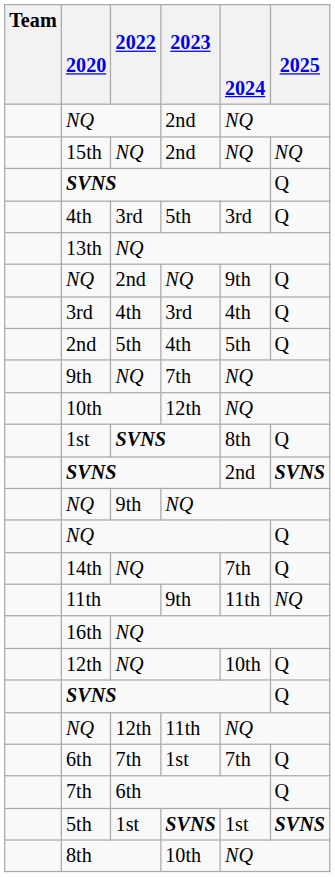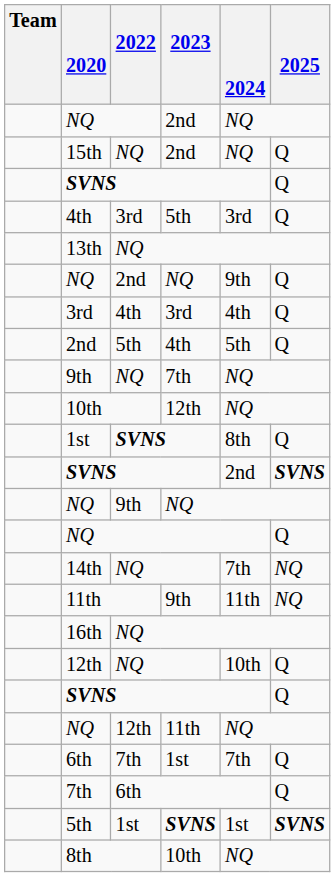 <table class="wikitable sortable">
 <tr style="vertical-align:top;">
 <th v-align=center>Team</th>
 <th><br><br><a href='#'>2020</a></th>
 <th><br><a href='#'>2022</a></th>
 <th><br><a href='#'>2023</a></th>
 <th><br><br><br><a href='#'>2024</a></th>
 <th><br><br><a href='#'>2025</a></th>
 </tr>
 <tr>
 <td></td>
 <td colspan="2"><em>NQ</em></td>
 <td>2nd</td>
 <td colspan="2"><em>NQ</em></td>
 </tr>
 <tr>
 <td></td>
 <td>15th</td>
 <td><em>NQ</em></td>
 <td>2nd</td>
 <td><em>NQ</em></td>
-<td><em>NQ</em></td>
+<td>Q</td>
 </tr>
 <tr>
 <td></td>
 <td colspan="4"><strong><em>SVNS</em></strong></td>
 <td>Q</td>
 </tr>
 <tr>
 <td></td>
 <td>4th</td>
 <td>3rd</td>
 <td>5th</td>
 <td>3rd</td>
 <td>Q</td>
 </tr>
 <tr>
 <td></td>
 <td>13th</td>
 <td colspan="4"><em>NQ</em></td>
 </tr>
 <tr>
 <td></td>
 <td><em>NQ</em></td>
 <td>2nd</td>
 <td><em>NQ</em></td>
 <td>9th</td>
 <td>Q</td>
 </tr>
 <tr>
 <td></td>
 <td>3rd</td>
 <td>4th</td>
 <td>3rd</td>
 <td>4th</td>
 <td>Q</td>
 </tr>
 <tr>
 <td></td>
 <td>2nd</td>
 <td>5th</td>
 <td>4th</td>
 <td>5th</td>
 <td>Q</td>
 </tr>
 <tr>
 <td></td>
 <td>9th</td>
 <td><em>NQ</em></td>
 <td>7th</td>
 <td colspan="2"><em>NQ</em></td>
 </tr>
 <tr>
 <td></td>
 <td colspan="2">10th</td>
 <td>12th</td>
 <td colspan="2"><em>NQ</em></td>
 </tr>
 <tr>
 <td></td>
 <td>1st</td>
 <td colspan="2"><strong><em>SVNS</em></strong></td>
 <td>8th</td>
 <td>Q</td>
 </tr>
 <tr>
 <td></td>
 <td colspan="3"><strong><em>SVNS</em></strong></td>
 <td>2nd</td>
 <td><strong><em>SVNS</em></strong></td>
 </tr>
 <tr>
 <td></td>
 <td><em>NQ</em></td>
 <td>9th</td>
 <td colspan="3"><em>NQ</em></td>
 </tr>
 <tr>
 <td></td>
 <td colspan="4"><em>NQ</em></td>
 <td>Q</td>
 </tr>
 <tr>
 <td></td>
 <td>14th</td>
 <td colspan="2"><em>NQ</em></td>
 <td>7th</td>
-<td>Q</td>
+<td><em>NQ</em></td>
 </tr>
 <tr>
 <td></td>
 <td colspan="2">11th</td>
 <td>9th</td>
 <td>11th</td>
 <td><em>NQ</em></td>
 </tr>
 <tr>
 <td></td>
 <td>16th</td>
 <td colspan="4"><em>NQ</em></td>
 </tr>
 <tr>
 <td></td>
 <td>12th</td>
 <td colspan="2"><em>NQ</em></td>
 <td>10th</td>
 <td>Q</td>
 </tr>
 <tr>
 <td></td>
 <td colspan="4"><strong><em>SVNS</em></strong></td>
 <td>Q</td>
 </tr>
 <tr>
 <td></td>
 <td><em>NQ</em></td>
 <td>12th</td>
 <td>11th</td>
 <td colspan="2"><em>NQ</em></td>
 </tr>
 <tr>
 <td></td>
 <td>6th</td>
 <td>7th</td>
 <td>1st</td>
 <td>7th</td>
 <td>Q</td>
 </tr>
 <tr>
 <td></td>
 <td>7th</td>
 <td colspan="3">6th</td>
 <td>Q</td>
 </tr>
 <tr>
 <td></td>
 <td>5th</td>
 <td>1st</td>
 <td><strong><em>SVNS</em></strong></td>
 <td>1st</td>
 <td><strong><em>SVNS</em></strong></td>
 </tr>
 <tr>
 <td></td>
 <td colspan="2">8th</td>
 <td>10th</td>
 <td colspan="2"><em>NQ</em></td>
 </tr>
 </table>
